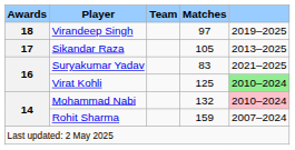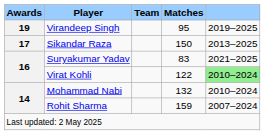 <table class="wikitable sortable defaultleft" style="font-size: 95%">
 <tr>
 <th style="background-color:#9cf;" scope="col">Awards</th>
 <th style="background-color:#9cf;" scope="col">Player</th>
 <th style="background-color:#9cf;" scope="col">Team</th>
 <th style="background-color:#9cf;" scope="col">Matches</th>
 <th style="background-color:#9cf;" scope="col"></th>
 </tr>
 <tr>
-<th scope="row">18</th>
+<th scope="row">19</th>
 <td><a href='#'>Virandeep Singh</a></td>
 <td></td>
-<td style="text-align:center;">97</td>
+<td style="text-align:center;">95</td>
 <td style="text-align:center;">2019–2025</td>
 </tr>
 <tr>
 <th scope="row">17</th>
 <td><a href='#'>Sikandar Raza</a></td>
 <td></td>
-<td style="text-align:center;">105</td>
+<td style="text-align:center;">150</td>
 <td style="text-align:center;">2013–2025</td>
 </tr>
 <tr>
 <th scope="row" rowspan=2>16</th>
 <td><a href='#'>Suryakumar Yadav</a></td>
 <td></td>
 <td style="text-align:center;">83</td>
 <td style="text-align:center;">2021–2025</td>
 </tr>
 <tr>
 <td><a href='#'>Virat Kohli</a></td>
 <td></td>
-<td style="text-align:center;">125</td>
+<td style="text-align:center;">122</td>
 <td style="background: lightgreen; text-align:center;">2010–2024</td>
 </tr>
 <tr>
 <th scope="row" rowspan=2>14</th>
 <td><a href='#'>Mohammad Nabi</a></td>
 <td></td>
 <td style="text-align:center;">132</td>
-<td style="background: pink; text-align:center;">2010–2024</td>
+<td style="text-align:center;">2010–2024</td>
 </tr>
 <tr>
 <td><a href='#'>Rohit Sharma</a></td>
 <td></td>
 <td style="text-align:center;">159</td>
 <td style="text-align:center;">2007–2024</td>
 </tr>
 <tr class="sortbottom">
 <td colspan="5" style="text-align:left;"><small>Last updated: 2 May 2025</small></td>
 </tr>
 </table>
